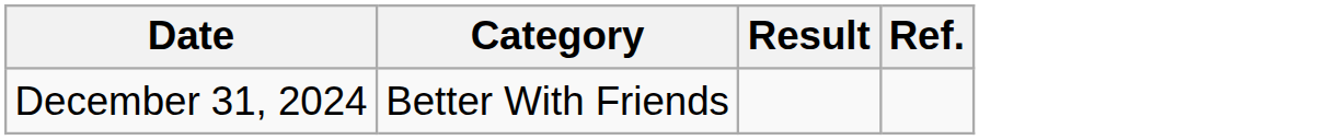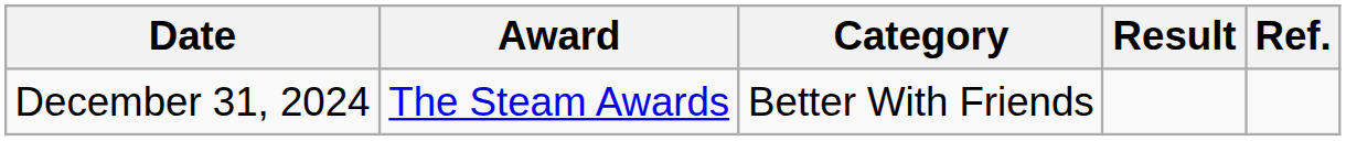 <table class="wikitable plainrowheaders">
 <tr>
 <th scope="col">Date</th>
+<th scope="col">Award</th>
 <th scope="col">Category</th>
 <th scope="col">Result</th>
 <th scope="col" class="unsortable">Ref.</th>
 </tr>
 <tr>
 <td>December 31, 2024</td>
+<td><a href='#'>The Steam Awards</a></td>
 <td>Better With Friends</td>
 <td></td>
 <td style="text-align:center;"></td>
 </tr>
 </table>
